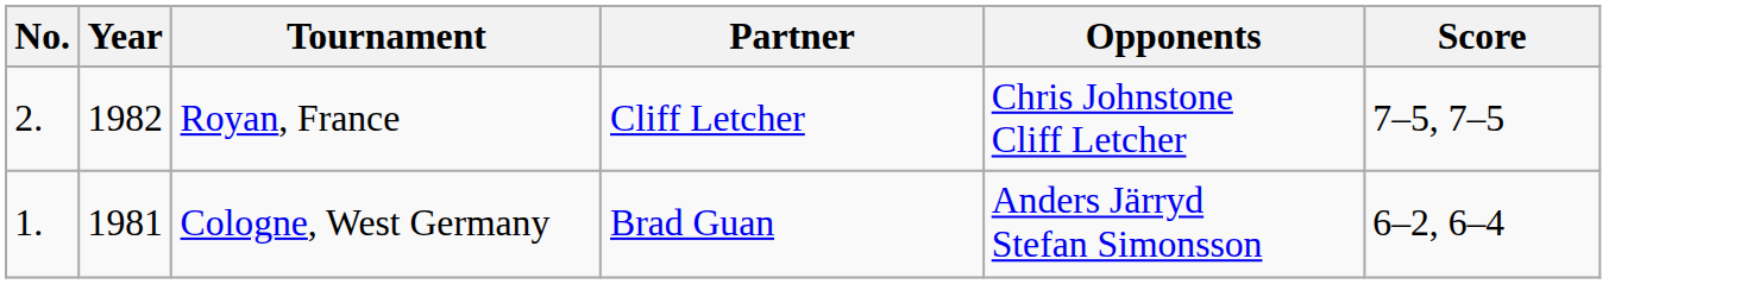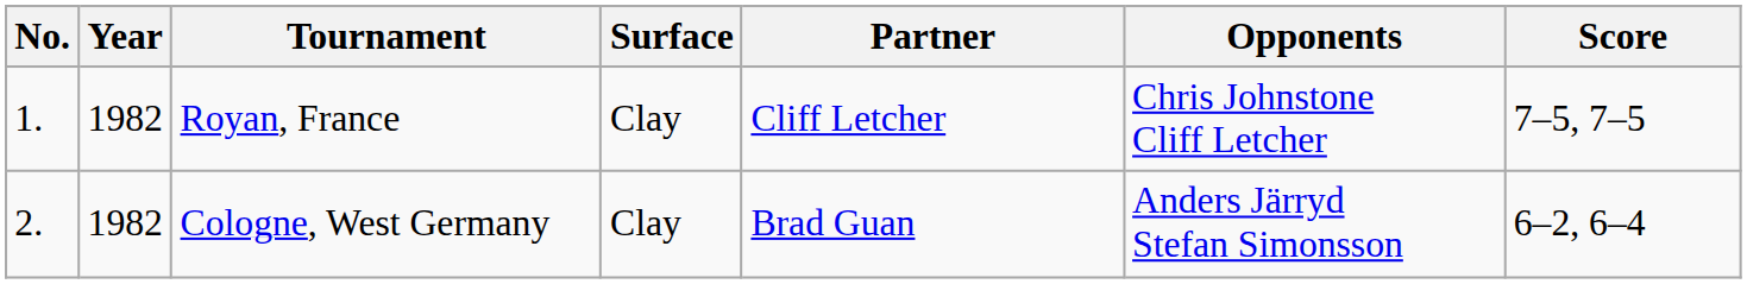 <table class="sortable wikitable" style=font-size:97%>
 <tr>
 <th width=10>No.</th>
 <th width=30>Year</th>
 <th width=170>Tournament</th>
+<th width=50>Surface</th>
 <th width=150>Partner</th>
 <th width=150>Opponents</th>
 <th width=90>Score</th>
 </tr>
 <tr>
-<td>2.</td>
+<td>1.</td>
 <td>1982</td>
 <td><a href='#'>Royan</a>, France</td>
+<td>Clay</td>
 <td> <a href='#'>Cliff Letcher</a></td>
 <td> <a href='#'>Chris Johnstone</a><br> <a href='#'>Cliff Letcher</a></td>
 <td>7–5, 7–5</td>
 </tr>
 <tr>
-<td>1.</td>
-<td>1981</td>
+<td>2.</td>
+<td>1982</td>
 <td><a href='#'>Cologne</a>, West Germany</td>
+<td>Clay</td>
 <td> <a href='#'>Brad Guan</a></td>
 <td> <a href='#'>Anders Järryd</a><br> <a href='#'>Stefan Simonsson</a></td>
 <td>6–2, 6–4</td>
 </tr>
 </table>
